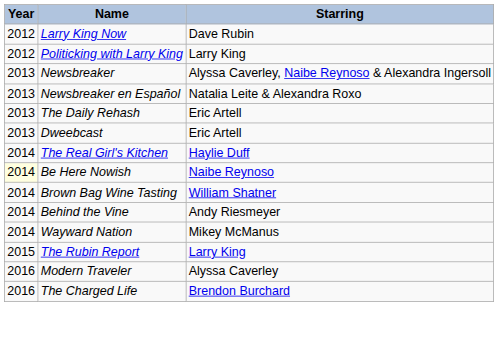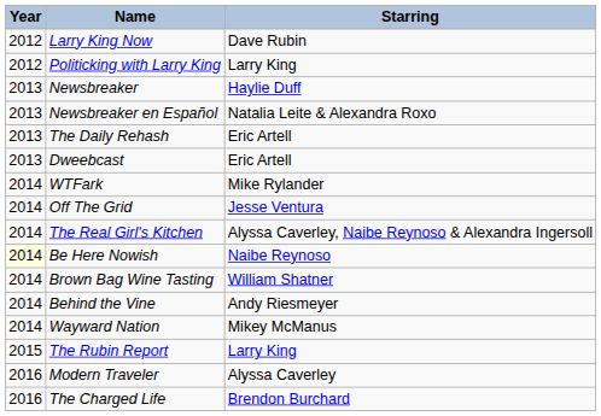 <table class="wikitable">
 <tr style="text-align:center;">
 <th style="background:#B0C4DE;">Year</th>
 <th style="background:#B0C4DE;">Name</th>
 <th style="background:#B0C4DE;">Starring</th>
 </tr>
 <tr>
 <td>2012</td>
 <td><em><a href='#'>Larry King Now</a></em></td>
 <td>Dave Rubin</td>
 </tr>
 <tr>
 <td>2012</td>
 <td><em><a href='#'>Politicking with Larry King</a></em></td>
 <td>Larry King</td>
 </tr>
 <tr>
 <td>2013</td>
 <td><em>Newsbreaker</em></td>
-<td>Alyssa Caverley, <a href='#'>Naibe Reynoso</a> & Alexandra Ingersoll</td>
+<td><a href='#'>Haylie Duff</a></td>
 </tr>
 <tr>
 <td>2013</td>
 <td><em>Newsbreaker en Español</em></td>
 <td>Natalia Leite & Alexandra Roxo</td>
 </tr>
 <tr>
 <td>2013</td>
 <td><em>The Daily Rehash</em></td>
 <td>Eric Artell</td>
 </tr>
 <tr>
 <td>2013</td>
 <td><em>Dweebcast</em></td>
 <td>Eric Artell</td>
 </tr>
 <tr>
 <td>2014</td>
+<td><em>WTFark</em></td>
+<td>Mike Rylander</td>
+</tr>
+<tr>
+<td>2014</td>
+<td><em>Off The Grid</em></td>
+<td><a href='#'>Jesse Ventura</a></td>
+</tr>
+<tr>
+<td>2014</td>
 <td><em><a href='#'>The Real Girl's Kitchen</a></em></td>
-<td><a href='#'>Haylie Duff</a></td>
+<td>Alyssa Caverley, <a href='#'>Naibe Reynoso</a> & Alexandra Ingersoll</td>
 </tr>
 <tr>
 <td style="background: lightyellow;">2014</td>
 <td><em>Be Here Nowish</em></td>
 <td><a href='#'>Naibe Reynoso</a></td>
 </tr>
 <tr>
 <td>2014</td>
 <td><em>Brown Bag Wine Tasting</em></td>
 <td><a href='#'>William Shatner</a></td>
 </tr>
 <tr>
 <td>2014</td>
 <td><em>Behind the Vine</em></td>
 <td>Andy Riesmeyer</td>
 </tr>
 <tr>
 <td>2014</td>
 <td><em>Wayward Nation</em></td>
 <td>Mikey McManus</td>
 </tr>
 <tr>
 <td>2015</td>
 <td><em><a href='#'>The Rubin Report</a></em></td>
 <td><a href='#'>Larry King</a></td>
 </tr>
 <tr>
 <td>2016</td>
 <td><em>Modern Traveler</em></td>
 <td>Alyssa Caverley</td>
 </tr>
 <tr>
 <td>2016</td>
 <td><em>The Charged Life</em></td>
 <td><a href='#'>Brendon Burchard</a></td>
 </tr>
 </table>
